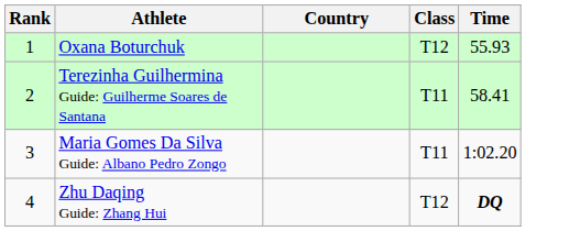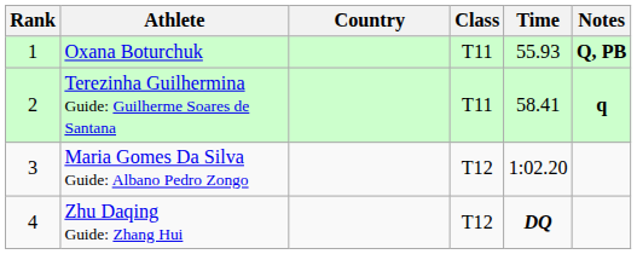 <table class="wikitable sortable" style="text-align:center">
 <tr>
 <th>Rank</th>
 <th style="width:180px">Athlete</th>
 <th style="width:125px">Country</th>
 <th>Class</th>
 <th>Time</th>
+<th>Notes</th>
 </tr>
 <tr style="background:#cfc;">
 <td>1</td>
 <td style="text-align:left;"><a href='#'>Oxana Boturchuk</a></td>
 <td style="text-align:left;"></td>
-<td>T12</td>
+<td>T11</td>
 <td>55.93</td>
+<td><strong>Q, PB</strong></td>
 </tr>
 <tr style="background:#cfc;">
 <td>2</td>
 <td style="text-align:left;"><a href='#'>Terezinha Guilhermina</a><br><small>Guide: <a href='#'>Guilherme Soares de Santana</a></small></td>
 <td style="text-align:left;"></td>
 <td>T11</td>
 <td>58.41</td>
+<td><strong>q</strong></td>
 </tr>
 <tr>
 <td>3</td>
 <td style="text-align:left;"><a href='#'>Maria Gomes Da Silva</a><br><small>Guide: <a href='#'>Albano Pedro Zongo</a></small></td>
 <td style="text-align:left;"></td>
-<td>T11</td>
+<td>T12</td>
 <td>1:02.20</td>
+<td></td>
 </tr>
 <tr>
 <td>4</td>
 <td style="text-align:left;"><a href='#'>Zhu Daqing</a><br><small>Guide: <a href='#'>Zhang Hui</a></small></td>
 <td style="text-align:left;"></td>
 <td>T12</td>
 <td><strong><em>DQ</em></strong></td>
+<td></td>
 </tr>
 </table>
